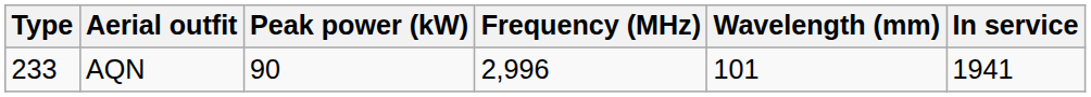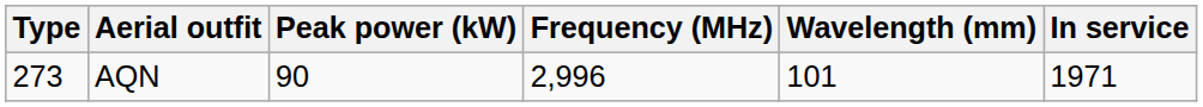 <table class="wikitable">
 <tr>
 <th>Type</th>
 <th>Aerial outfit</th>
 <th>Peak power (kW)</th>
 <th>Frequency (MHz)</th>
 <th>Wavelength (mm)</th>
 <th>In service</th>
 </tr>
 <tr>
-<td>233</td>
+<td>273</td>
 <td>AQN</td>
 <td>90</td>
 <td>2,996</td>
 <td>101</td>
-<td>1941</td>
+<td>1971</td>
 </tr>
 </table>
